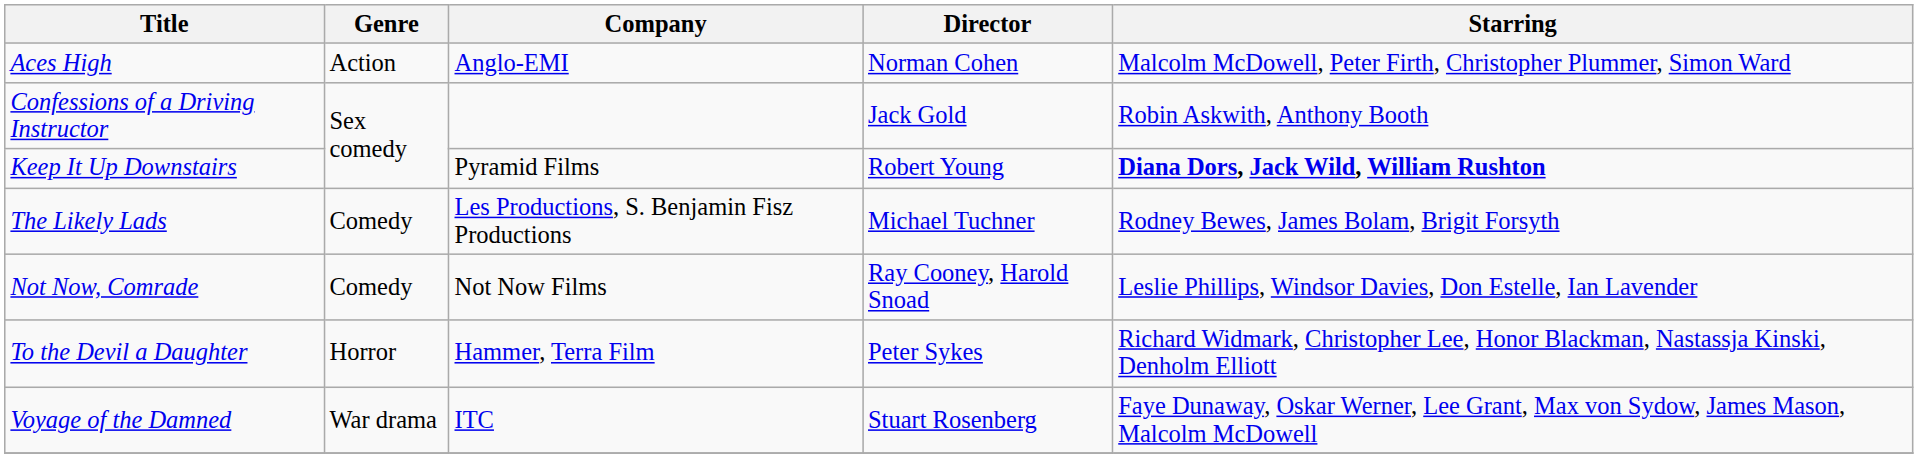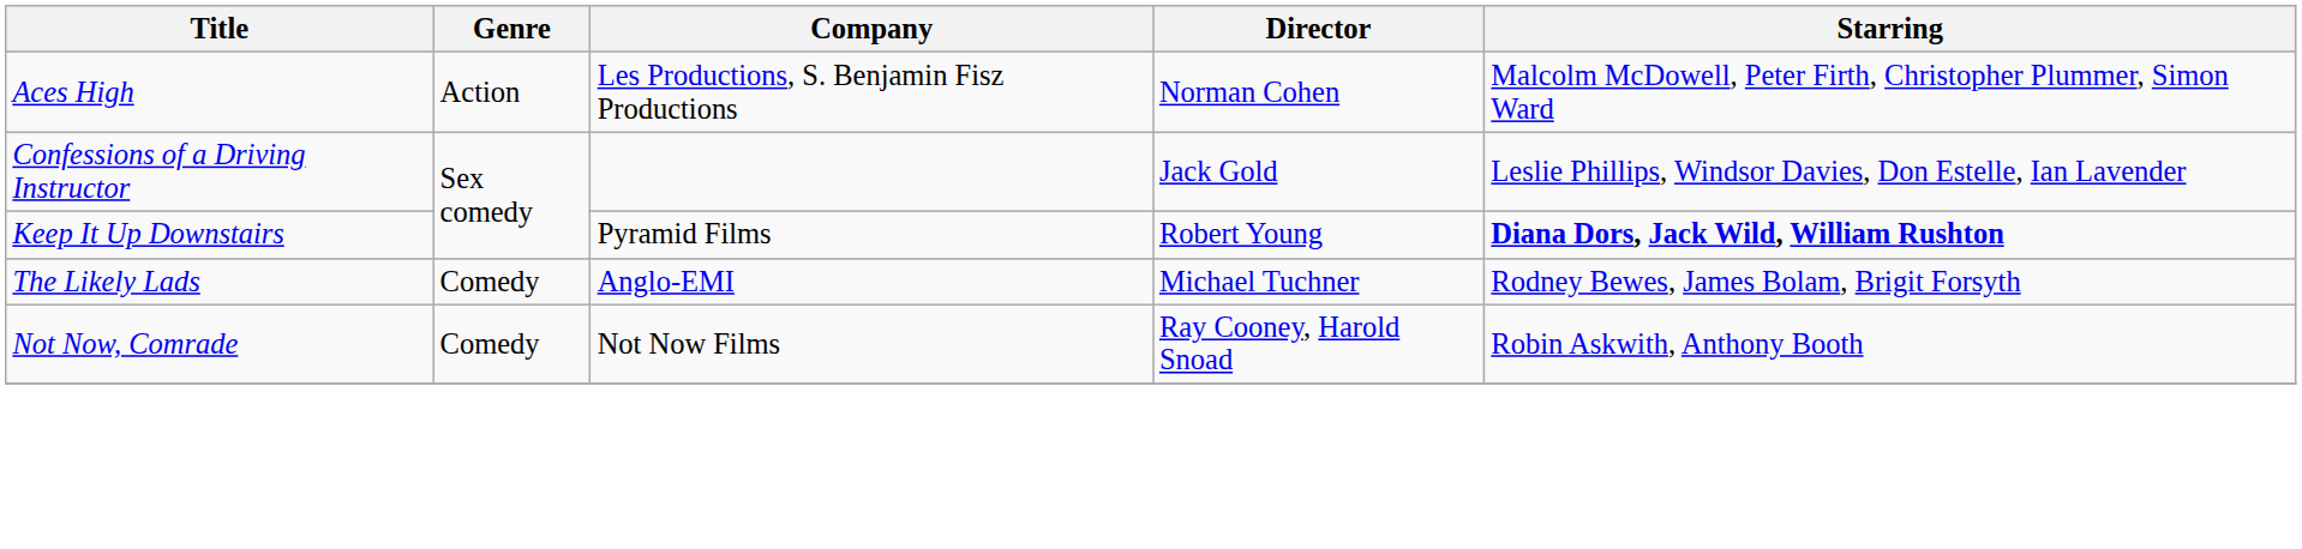 <table class="wikitable unsortable">
 <tr>
 <th>Title</th>
 <th>Genre</th>
 <th>Company</th>
 <th>Director</th>
 <th>Starring</th>
 </tr>
 <tr>
 <td><em><a href='#'>Aces High</a></em></td>
 <td>Action</td>
-<td><a href='#'>Anglo-EMI</a></td>
+<td><a href='#'>Les Productions</a>, S. Benjamin Fisz Productions</td>
 <td><a href='#'>Norman Cohen</a></td>
 <td><a href='#'>Malcolm McDowell</a>, <a href='#'>Peter Firth</a>, <a href='#'>Christopher Plummer</a>, <a href='#'>Simon Ward</a></td>
 </tr>
 <tr>
 <td><em><a href='#'>Confessions of a Driving Instructor</a></em></td>
 <td rowspan="2">Sex comedy</td>
 <td></td>
 <td><a href='#'>Jack Gold</a></td>
-<td><a href='#'>Robin Askwith</a>, <a href='#'>Anthony Booth</a></td>
+<td><a href='#'>Leslie Phillips</a>, <a href='#'>Windsor Davies</a>, <a href='#'>Don Estelle</a>, <a href='#'>Ian Lavender</a></td>
 </tr>
 <tr>
 <td><em><a href='#'>Keep It Up Downstairs</a></em></td>
 <td>Pyramid Films</td>
 <td><a href='#'>Robert Young</a></td>
 <td><strong><a href='#'>Diana Dors</a>, <a href='#'>Jack Wild</a>, <a href='#'>William Rushton</a></strong></td>
 </tr>
 <tr>
 <td><em><a href='#'>The Likely Lads</a></em></td>
 <td>Comedy</td>
-<td><a href='#'>Les Productions</a>, S. Benjamin Fisz Productions</td>
+<td><a href='#'>Anglo-EMI</a></td>
 <td><a href='#'>Michael Tuchner</a></td>
 <td><a href='#'>Rodney Bewes</a>, <a href='#'>James Bolam</a>, <a href='#'>Brigit Forsyth</a></td>
 </tr>
 <tr>
 <td><em><a href='#'>Not Now, Comrade</a></em></td>
 <td>Comedy</td>
 <td>Not Now Films</td>
 <td><a href='#'>Ray Cooney</a>, <a href='#'>Harold Snoad</a></td>
-<td><a href='#'>Leslie Phillips</a>, <a href='#'>Windsor Davies</a>, <a href='#'>Don Estelle</a>, <a href='#'>Ian Lavender</a></td>
-</tr>
-<tr>
-<td><em><a href='#'>To the Devil a Daughter</a></em></td>
-<td>Horror</td>
-<td><a href='#'>Hammer</a>, <a href='#'>Terra Film</a></td>
-<td><a href='#'>Peter Sykes</a></td>
-<td><a href='#'>Richard Widmark</a>, <a href='#'>Christopher Lee</a>, <a href='#'>Honor Blackman</a>, <a href='#'>Nastassja Kinski</a>, <a href='#'>Denholm Elliott</a></td>
-</tr>
-<tr>
-<td><em><a href='#'>Voyage of the Damned</a></em></td>
-<td>War drama</td>
-<td><a href='#'>ITC</a></td>
-<td><a href='#'>Stuart Rosenberg</a></td>
-<td><a href='#'>Faye Dunaway</a>, <a href='#'>Oskar Werner</a>, <a href='#'>Lee Grant</a>, <a href='#'>Max von Sydow</a>, <a href='#'>James Mason</a>, <a href='#'>Malcolm McDowell</a></td>
+<td><a href='#'>Robin Askwith</a>, <a href='#'>Anthony Booth</a></td>
 </tr>
 <tr>
 </tr>
 </table>
